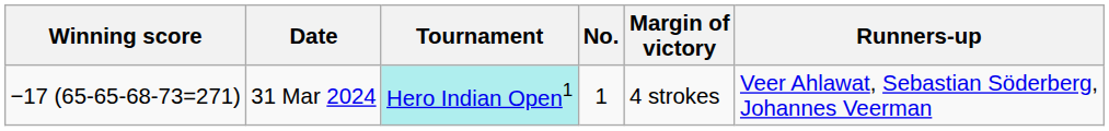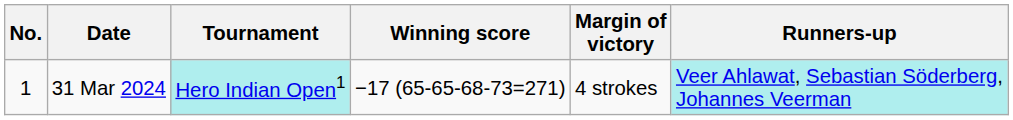 <table class="wikitable" style="font-size:95%;">
 <tr>
-<th>Winning score</th>
+<th>No.</th>
 <th>Date</th>
 <th>Tournament</th>
-<th>No.</th>
+<th>Winning score</th>
 <th>Margin of<br>victory</th>
 <th>Runners-up</th>
 </tr>
 <tr>
-<td>−17 (65-65-68-73=271)</td>
+<td align=center>1</td>
 <td align=right>31 Mar <a href='#'>2024</a></td>
 <td style="background: paleturquoise;"><a href='#'>Hero Indian Open</a><sup>1</sup></td>
-<td align=center>1</td>
+<td>−17 (65-65-68-73=271)</td>
 <td>4 strokes</td>
-<td> <a href='#'>Veer Ahlawat</a>,  <a href='#'>Sebastian Söderberg</a>,<br> <a href='#'>Johannes Veerman</a></td>
+<td style="background: paleturquoise;"> <a href='#'>Veer Ahlawat</a>,  <a href='#'>Sebastian Söderberg</a>,<br> <a href='#'>Johannes Veerman</a></td>
 </tr>
 </table>
